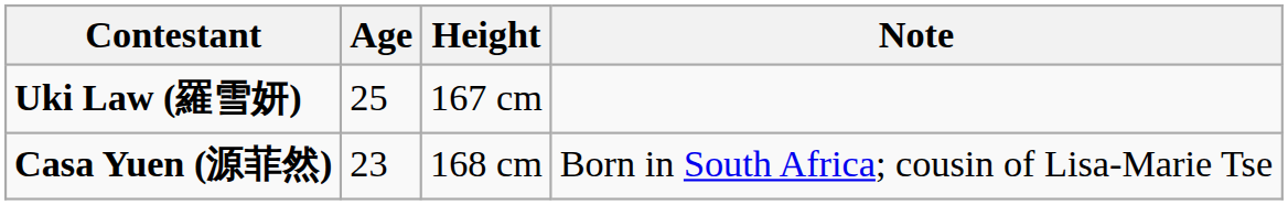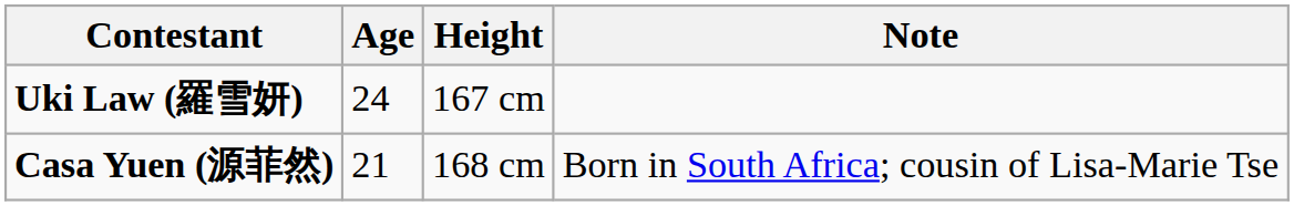 <table class="sortable wikitable">
 <tr>
 <th>Contestant</th>
 <th>Age</th>
 <th>Height</th>
 <th>Note</th>
 </tr>
 <tr>
 <td><strong> Uki Law (羅雪妍) </strong></td>
-<td>25</td>
+<td>24</td>
 <td>167 cm</td>
 <td></td>
 </tr>
 <tr>
 <td><strong> Casa Yuen (源菲然) </strong></td>
-<td>23</td>
+<td>21</td>
 <td>168 cm</td>
 <td>Born in <a href='#'>South Africa</a>; cousin of Lisa-Marie Tse</td>
 </tr>
 </table>
